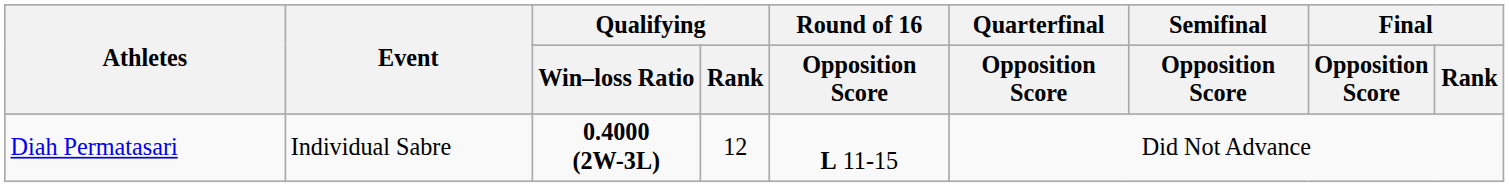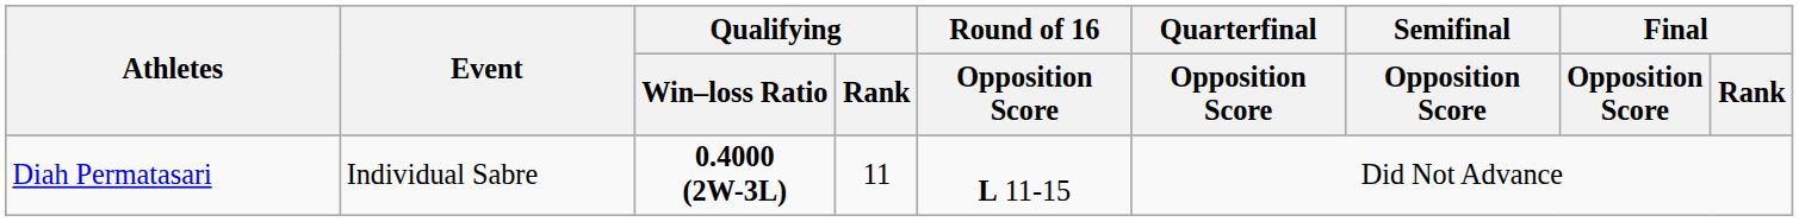 <table class=wikitable style="font-size:90%; text-align:center">
 <tr>
 <th width="160" rowspan="2">Athletes</th>
 <th width="140" rowspan="2">Event</th>
 <th width="135" colspan="2">Qualifying</th>
 <th width="100">Round of 16</th>
 <th width="100">Quarterfinal</th>
 <th width="100">Semifinal</th>
 <th width="110" colspan="2">Final</th>
 </tr>
 <tr>
 <th>Win–loss Ratio</th>
 <th>Rank</th>
 <th>Opposition<br>Score</th>
 <th>Opposition<br>Score</th>
 <th>Opposition<br>Score</th>
 <th>Opposition<br>Score</th>
 <th>Rank</th>
 </tr>
 <tr>
 <td align=left><a href='#'>Diah Permatasari</a></td>
 <td align=left>Individual Sabre</td>
 <td><strong>0.4000 <br> (2W-3L)</strong></td>
-<td>12</td>
+<td>11</td>
 <td> <br><strong>L</strong> 11-15</td>
 <td colspan="4">Did Not Advance</td>
 </tr>
 </table>
